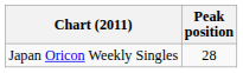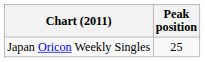 <table class="wikitable">
 <tr>
 <th>Chart (2011)</th>
 <th>Peak<br>position</th>
 </tr>
 <tr>
 <td>Japan <a href='#'>Oricon</a> Weekly Singles</td>
-<td align="center">28</td>
+<td align="center">25</td>
 </tr>
 </table>
